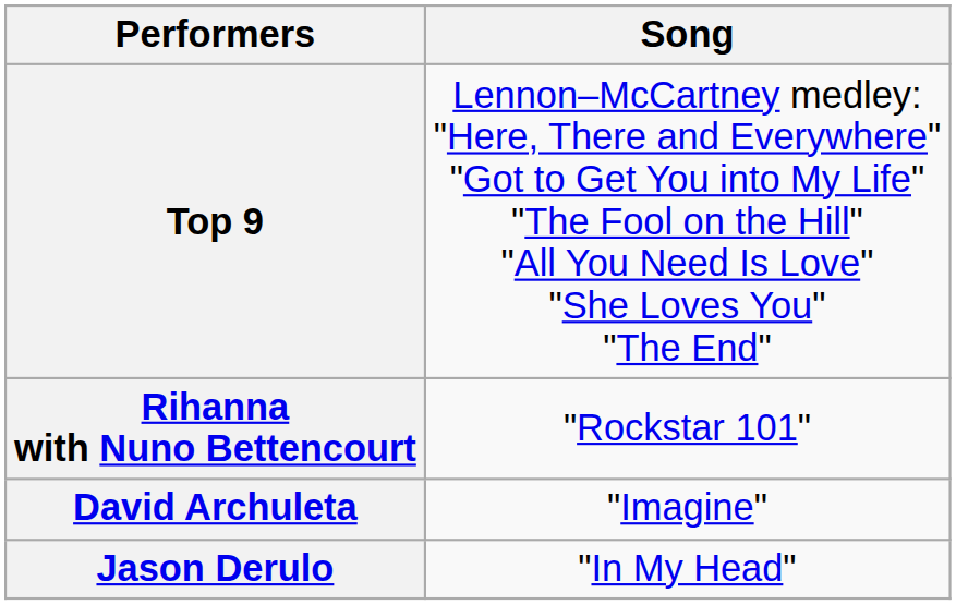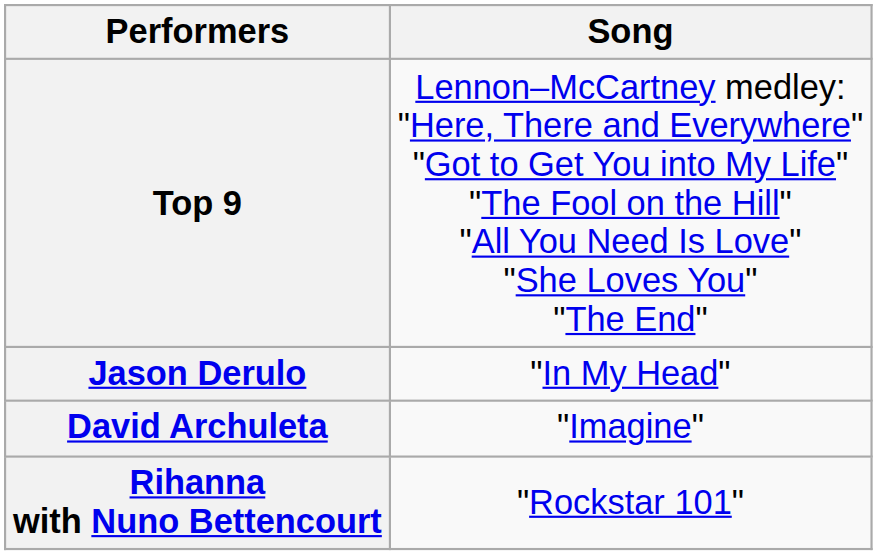 <table class="wikitable" style="text-align:center;">
 <tr>
 <th scope="col">Performers</th>
 <th scope="col">Song</th>
 </tr>
 <tr>
 <th scope="row">Top 9</th>
 <td><a href='#'>Lennon–McCartney</a> medley:<br>"<a href='#'>Here, There and Everywhere</a>"<br>"<a href='#'>Got to Get You into My Life</a>"<br>"<a href='#'>The Fool on the Hill</a>"<br>"<a href='#'>All You Need Is Love</a>"<br>"<a href='#'>She Loves You</a>"<br>"<a href='#'>The End</a>"</td>
 </tr>
 <tr>
-<th scope="row"><a href='#'>Rihanna</a><br>with <a href='#'>Nuno Bettencourt</a></th>
-<td>"<a href='#'>Rockstar 101</a>"</td>
+<th scope="row"><a href='#'>Jason Derulo</a></th>
+<td>"<a href='#'>In My Head</a>"</td>
 </tr>
 <tr>
 <th scope="row"><a href='#'>David Archuleta</a></th>
 <td>"<a href='#'>Imagine</a>"</td>
 </tr>
 <tr>
-<th scope="row"><a href='#'>Jason Derulo</a></th>
-<td>"<a href='#'>In My Head</a>"</td>
+<th scope="row"><a href='#'>Rihanna</a><br>with <a href='#'>Nuno Bettencourt</a></th>
+<td>"<a href='#'>Rockstar 101</a>"</td>
 </tr>
 </table>
